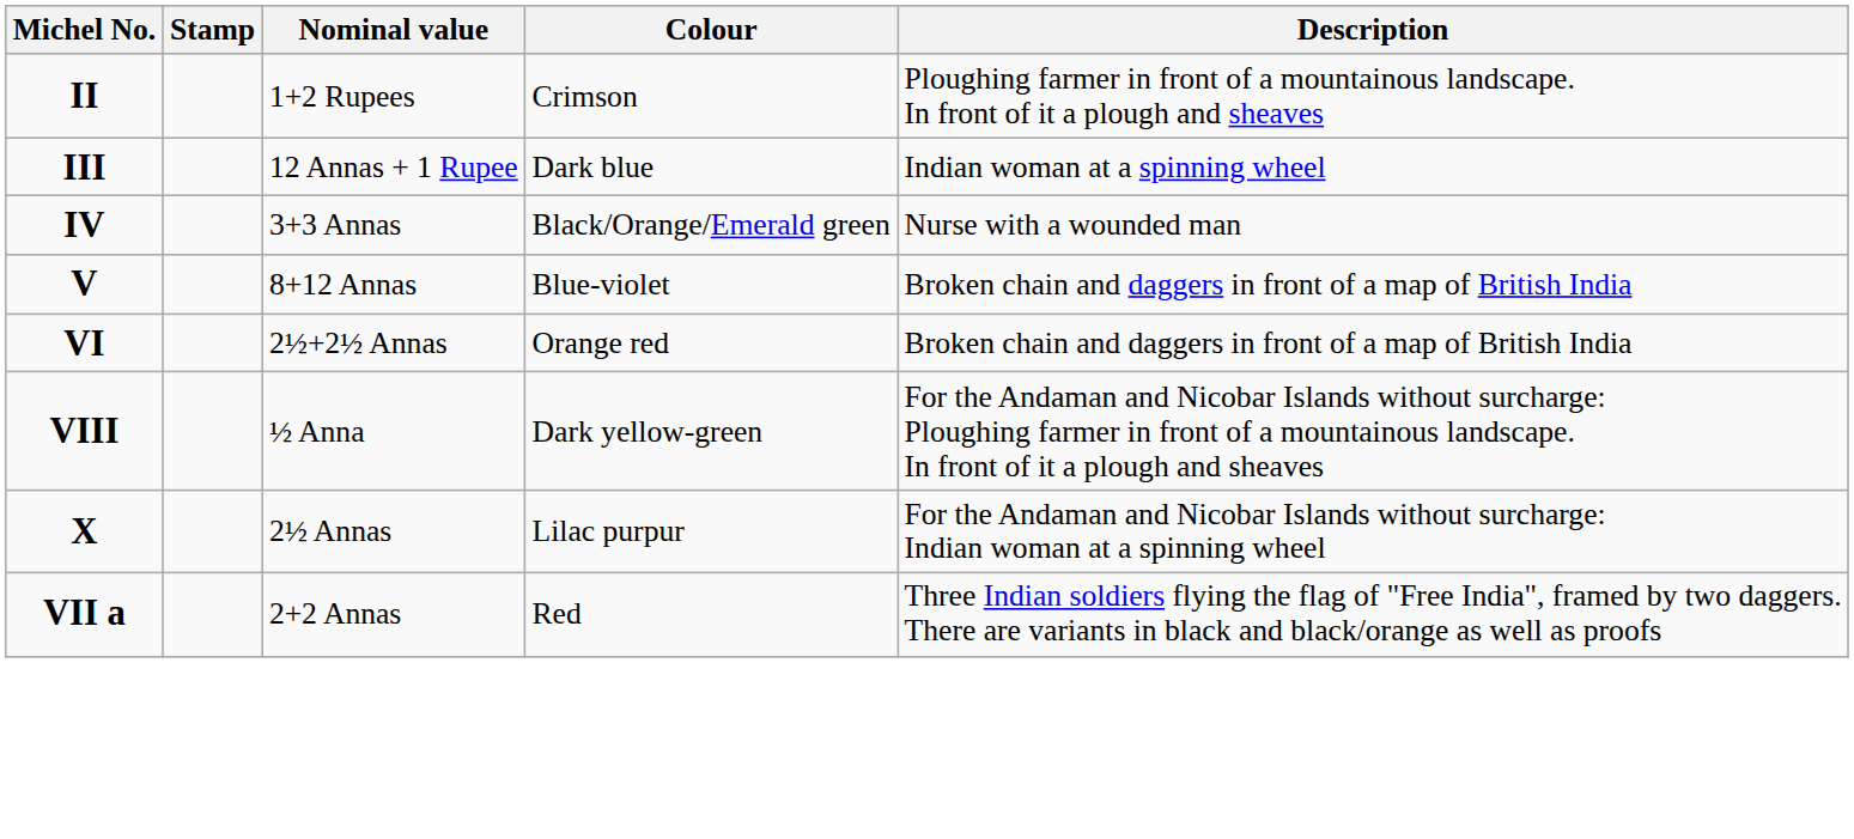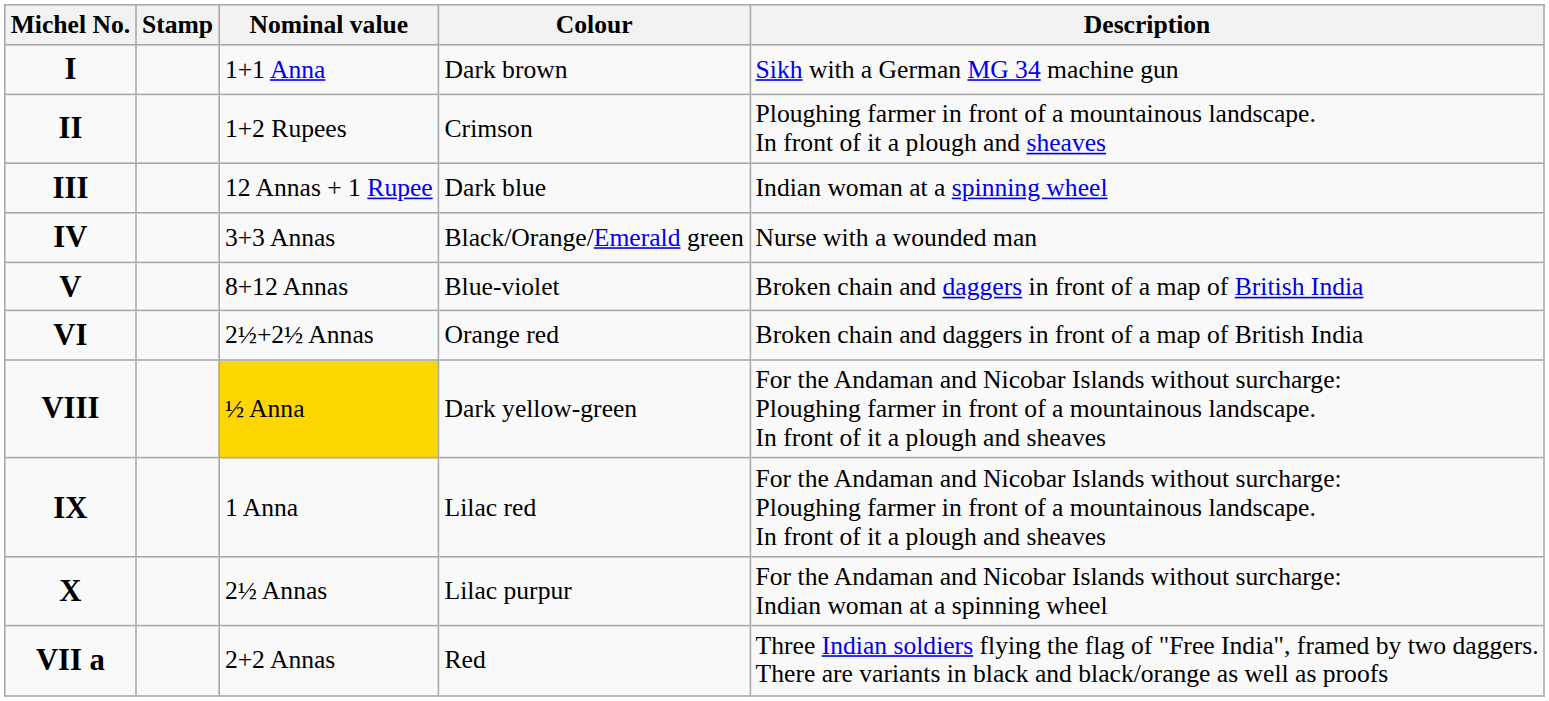 <table class="wikitable">
 <tr>
 <th>Michel No.</th>
 <th>Stamp</th>
 <th>Nominal value</th>
 <th>Colour</th>
 <th>Description</th>
+</tr>
+<tr>
+<td style="text-align:center; font-size:120%;"><strong>I</strong></td>
+<td style="text-align:center;"></td>
+<td>1+1 <a href='#'>Anna</a></td>
+<td>Dark brown</td>
+<td><a href='#'>Sikh</a> with a German <a href='#'>MG 34</a> machine gun</td>
 </tr>
 <tr>
 <td style="text-align:center; font-size:120%;"><strong>II</strong></td>
 <td style="text-align:center;"></td>
 <td>1+2 Rupees</td>
 <td>Crimson</td>
 <td>Ploughing farmer in front of a mountainous landscape. <br> In front of it a plough and <a href='#'>sheaves</a></td>
 </tr>
 <tr>
 <td style="text-align:center; font-size:120%;"><strong>III</strong></td>
 <td style="text-align:center;"></td>
 <td>12 Annas + 1 <a href='#'>Rupee</a></td>
 <td>Dark blue</td>
 <td>Indian woman at a <a href='#'>spinning wheel</a></td>
 </tr>
 <tr>
 <td style="text-align:center; font-size:120%;"><strong>IV</strong></td>
 <td style="text-align:center;"></td>
 <td>3+3 Annas</td>
 <td>Black/Orange/<a href='#'>Emerald</a> green</td>
 <td>Nurse with a wounded man</td>
 </tr>
 <tr>
 <td style="text-align:center; font-size:120%;"><strong>V</strong></td>
 <td style="text-align:center;"></td>
 <td>8+12 Annas</td>
 <td>Blue-violet</td>
 <td>Broken chain and <a href='#'>daggers</a> in front of a map of <a href='#'>British India</a></td>
 </tr>
 <tr>
 <td style="text-align:center; font-size:120%;"><strong>VI</strong></td>
 <td style="text-align:center;"></td>
 <td>2½+2½ Annas</td>
 <td>Orange red</td>
 <td>Broken chain and daggers in front of a map of British India</td>
 </tr>
 <tr>
 <td style="text-align:center; font-size:120%;"><strong>VIII</strong></td>
 <td style="text-align:center;"></td>
-<td>½ Anna</td>
+<td style="background: gold;">½ Anna</td>
 <td>Dark yellow-green</td>
+<td>For the Andaman and Nicobar Islands without surcharge:<br>Ploughing farmer in front of a mountainous landscape. <br> In front of it a plough and sheaves</td>
+</tr>
+<tr>
+<td style="text-align:center; font-size:120%;"><strong>IX</strong></td>
+<td style="text-align:center;"></td>
+<td>1 Anna</td>
+<td>Lilac red</td>
 <td>For the Andaman and Nicobar Islands without surcharge:<br>Ploughing farmer in front of a mountainous landscape. <br> In front of it a plough and sheaves</td>
 </tr>
 <tr>
 <td style="text-align:center; font-size:120%;"><strong>X</strong></td>
 <td style="text-align:center;"></td>
 <td>2½ Annas</td>
 <td>Lilac purpur</td>
 <td>For the Andaman and Nicobar Islands without surcharge:<br>Indian woman at a spinning wheel</td>
 </tr>
 <tr>
 <td style="text-align:center; font-size:120%;"><strong>VII a</strong></td>
 <td style="text-align:center;"></td>
 <td>2+2 Annas</td>
 <td>Red</td>
 <td>Three <a href='#'>Indian soldiers</a> flying the flag of "Free India", framed by two daggers.<br>There are variants in black and black/orange as well as proofs</td>
 </tr>
 </table>
